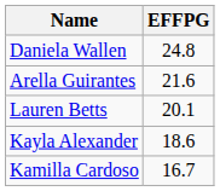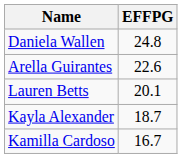 <table class=wikitable>
 <tr>
 <th>Name</th>
 <th>EFFPG</th>
 </tr>
 <tr>
 <td> <a href='#'>Daniela Wallen</a></td>
 <td align=center>24.8</td>
 </tr>
 <tr>
 <td> <a href='#'>Arella Guirantes</a></td>
-<td align=center>21.6</td>
+<td align=center>22.6</td>
 </tr>
 <tr>
 <td> <a href='#'>Lauren Betts</a></td>
 <td align=center>20.1</td>
 </tr>
 <tr>
 <td> <a href='#'>Kayla Alexander</a></td>
-<td align=center>18.6</td>
+<td align=center>18.7</td>
 </tr>
 <tr>
 <td> <a href='#'>Kamilla Cardoso</a></td>
 <td align=center>16.7</td>
 </tr>
 </table>
